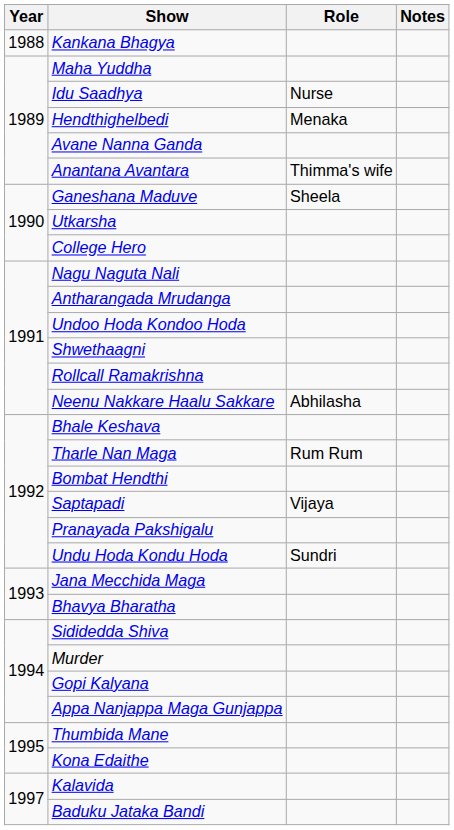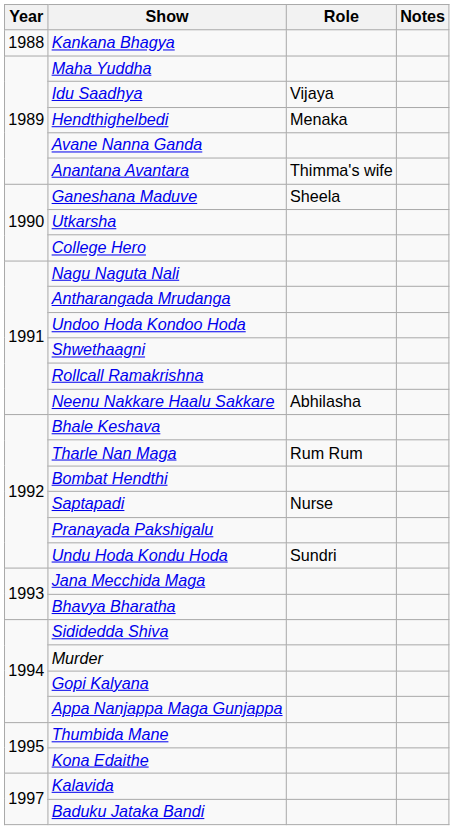 <table class="wikitable">
 <tr>
 <th>Year</th>
 <th>Show</th>
 <th>Role</th>
 <th>Notes</th>
 </tr>
 <tr>
 <td>1988</td>
 <td><em><a href='#'>Kankana Bhagya</a></em></td>
 <td></td>
 <td></td>
 </tr>
 <tr>
 <td rowspan="5">1989</td>
 <td><em><a href='#'>Maha Yuddha</a></em></td>
 <td></td>
 <td></td>
 </tr>
 <tr>
 <td><em><a href='#'>Idu Saadhya</a></em></td>
-<td>Nurse</td>
+<td>Vijaya</td>
 <td></td>
 </tr>
 <tr>
 <td><em><a href='#'>Hendthighelbedi</a></em></td>
 <td>Menaka</td>
 <td></td>
 </tr>
 <tr>
 <td><em><a href='#'>Avane Nanna Ganda</a></em></td>
 <td></td>
 <td></td>
 </tr>
 <tr>
 <td><em><a href='#'>Anantana Avantara</a></em></td>
 <td>Thimma's wife</td>
 <td></td>
 </tr>
 <tr>
 <td rowspan="3">1990</td>
 <td><em><a href='#'>Ganeshana Maduve</a></em></td>
 <td>Sheela</td>
 <td></td>
 </tr>
 <tr>
 <td><em><a href='#'>Utkarsha</a></em></td>
 <td></td>
 <td></td>
 </tr>
 <tr>
 <td><em><a href='#'>College Hero</a></em></td>
 <td></td>
 <td></td>
 </tr>
 <tr>
 <td rowspan="6">1991</td>
 <td><em><a href='#'>Nagu Naguta Nali</a></em></td>
 <td></td>
 <td></td>
 </tr>
 <tr>
 <td><em><a href='#'>Antharangada Mrudanga</a></em></td>
 <td></td>
 <td></td>
 </tr>
 <tr>
 <td><em><a href='#'>Undoo Hoda Kondoo Hoda</a></em></td>
 <td></td>
 <td></td>
 </tr>
 <tr>
 <td><em><a href='#'>Shwethaagni</a></em></td>
 <td></td>
 <td></td>
 </tr>
 <tr>
 <td><em><a href='#'>Rollcall Ramakrishna</a></em></td>
 <td></td>
 <td></td>
 </tr>
 <tr>
 <td><em><a href='#'>Neenu Nakkare Haalu Sakkare</a></em></td>
 <td>Abhilasha</td>
 <td></td>
 </tr>
 <tr>
 <td rowspan="6">1992</td>
 <td><em><a href='#'>Bhale Keshava</a></em></td>
 <td></td>
 <td></td>
 </tr>
 <tr>
 <td><em><a href='#'>Tharle Nan Maga</a></em></td>
 <td>Rum Rum</td>
 <td></td>
 </tr>
 <tr>
 <td><em><a href='#'>Bombat Hendthi</a></em></td>
 <td></td>
 <td></td>
 </tr>
 <tr>
 <td><em><a href='#'>Saptapadi</a></em></td>
-<td>Vijaya</td>
+<td>Nurse</td>
 <td></td>
 </tr>
 <tr>
 <td><em><a href='#'>Pranayada Pakshigalu</a></em></td>
 <td></td>
 <td></td>
 </tr>
 <tr>
 <td><em><a href='#'>Undu Hoda Kondu Hoda</a></em></td>
 <td>Sundri</td>
 <td></td>
 </tr>
 <tr>
 <td rowspan="2">1993</td>
 <td><em><a href='#'>Jana Mecchida Maga</a></em></td>
 <td></td>
 <td></td>
 </tr>
 <tr>
 <td><em><a href='#'>Bhavya Bharatha</a></em></td>
 <td></td>
 <td></td>
 </tr>
 <tr>
 <td rowspan="4">1994</td>
 <td><em><a href='#'>Sididedda Shiva</a></em></td>
 <td></td>
 <td></td>
 </tr>
 <tr>
 <td><em>Murder</em></td>
 <td></td>
 <td></td>
 </tr>
 <tr>
 <td><em><a href='#'>Gopi Kalyana</a></em></td>
 <td></td>
 <td></td>
 </tr>
 <tr>
 <td><em><a href='#'>Appa Nanjappa Maga Gunjappa</a></em></td>
 <td></td>
 <td></td>
 </tr>
 <tr>
 <td rowspan="2">1995</td>
 <td><em><a href='#'>Thumbida Mane</a></em></td>
 <td></td>
 <td></td>
 </tr>
 <tr>
 <td><em><a href='#'>Kona Edaithe</a></em></td>
 <td></td>
 <td></td>
 </tr>
 <tr>
 <td rowspan="2">1997</td>
 <td><em><a href='#'>Kalavida</a></em></td>
 <td></td>
 <td></td>
 </tr>
 <tr>
 <td><em><a href='#'>Baduku Jataka Bandi</a></em></td>
 <td></td>
 <td></td>
 </tr>
 </table>
